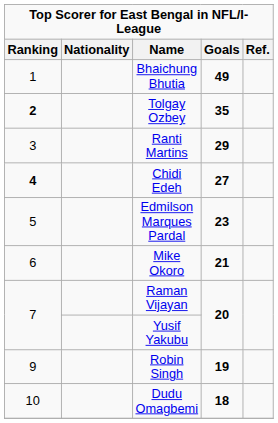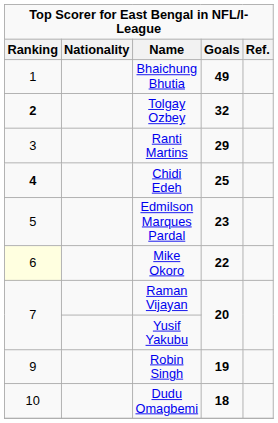 <table class="wikitable" style="font-size:90%; width:40%; text-align:center">
 <tr>
 <td Colspan="5"><strong>Top Scorer for East Bengal in NFL/I-League</strong></td>
 </tr>
 <tr>
 <th width="5%">Ranking</th>
 <th width="7%">Nationality</th>
 <th width="15%">Name</th>
 <th width="5%">Goals</th>
 <th width="5%">Ref.</th>
 </tr>
 <tr>
 <td>1</td>
 <td align=left></td>
 <td><a href='#'>Bhaichung Bhutia</a></td>
 <td><strong>49</strong></td>
 <td></td>
 </tr>
 <tr>
 <td><strong>2</strong></td>
 <td align=left></td>
 <td><a href='#'>Tolgay Ozbey</a></td>
-<td><strong>35</strong></td>
+<td><strong>32</strong></td>
 <td></td>
 </tr>
 <tr>
 <td>3</td>
 <td align=left></td>
 <td><a href='#'>Ranti Martins</a></td>
 <td><strong>29</strong></td>
 <td></td>
 </tr>
 <tr>
 <td><strong>4</strong></td>
 <td align=left></td>
 <td><a href='#'>Chidi Edeh</a></td>
-<td><strong>27</strong></td>
+<td><strong>25</strong></td>
 <td></td>
 </tr>
 <tr>
 <td>5</td>
 <td align=left></td>
 <td><a href='#'>Edmilson Marques Pardal</a></td>
 <td><strong>23</strong></td>
 <td></td>
 </tr>
 <tr>
-<td>6</td>
+<td style="background: lightyellow;">6</td>
 <td align=left></td>
 <td><a href='#'>Mike Okoro</a></td>
-<td><strong>21</strong></td>
+<td><strong>22</strong></td>
 <td></td>
 </tr>
 <tr>
 <td rowspan="2">7</td>
 <td align=left></td>
 <td><a href='#'>Raman Vijayan</a></td>
 <td rowspan="2"><strong>20</strong></td>
 <td rowspan="2"></td>
 </tr>
 <tr>
 <td align=left></td>
 <td><a href='#'>Yusif Yakubu</a></td>
 </tr>
 <tr>
 <td>9</td>
 <td align=left></td>
 <td><a href='#'>Robin Singh</a></td>
 <td><strong>19</strong></td>
 <td></td>
 </tr>
 <tr>
 <td>10</td>
 <td align=left></td>
 <td><a href='#'>Dudu Omagbemi</a></td>
 <td><strong>18</strong></td>
 <td></td>
 </tr>
 <tr>
 </tr>
 </table>
